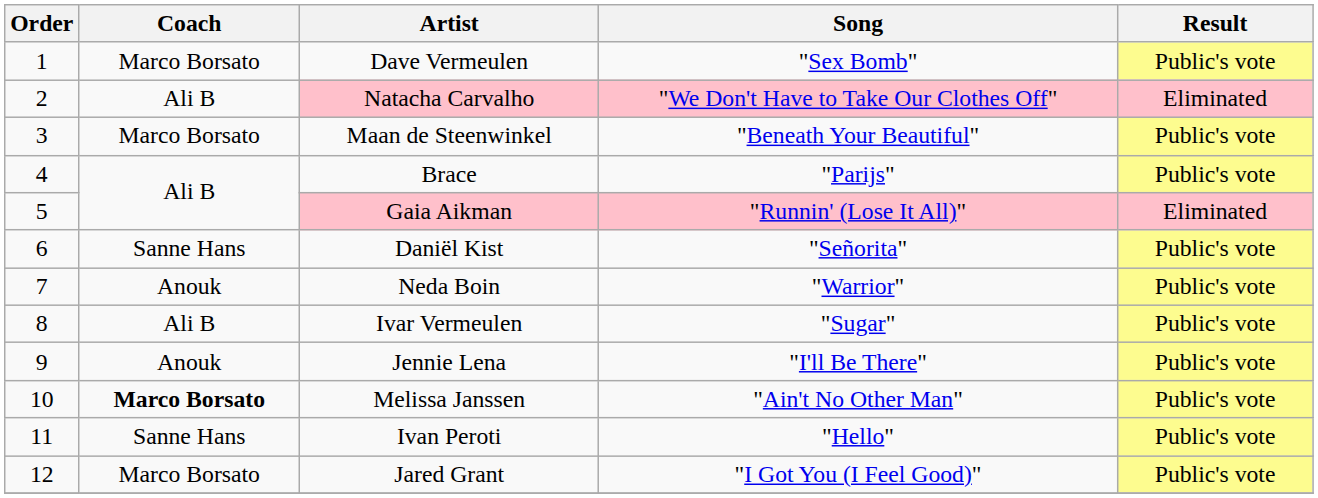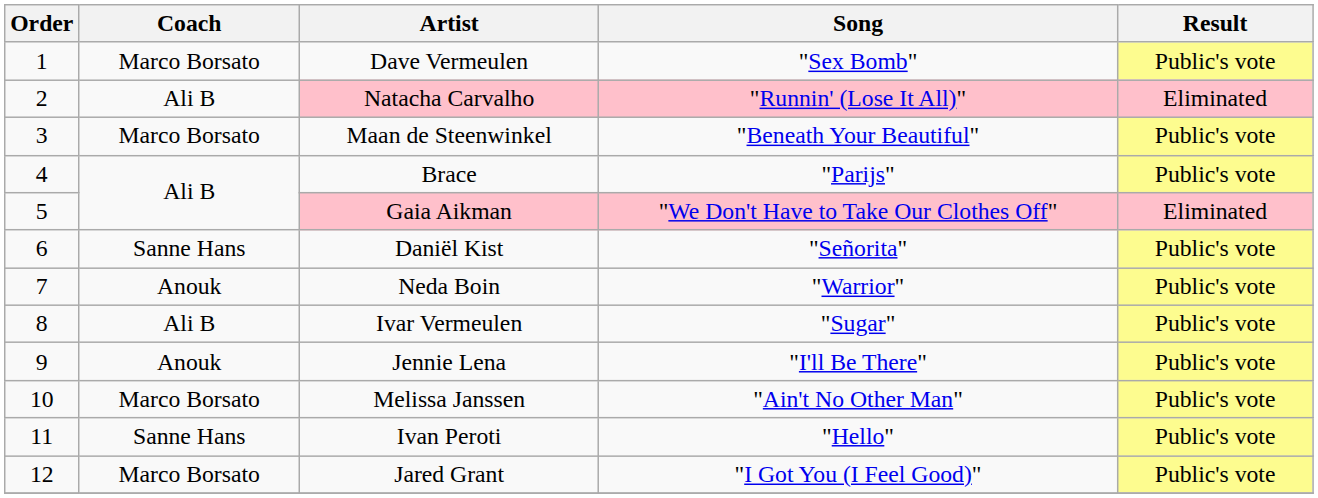 <table class="wikitable" style="text-align:center; width:70%;">
 <tr>
 <th style="width:05%;">Order</th>
 <th style="width:17%;">Coach</th>
 <th style="width:23%;">Artist</th>
 <th style="width:40%;">Song</th>
 <th style="width:15%;">Result</th>
 </tr>
 <tr>
 <td>1</td>
 <td>Marco Borsato</td>
 <td>Dave Vermeulen</td>
 <td>"<a href='#'>Sex Bomb</a>"</td>
 <td style="background:#fdfc8f;">Public's vote</td>
 </tr>
 <tr>
 <td>2</td>
 <td>Ali B</td>
 <td style="background:pink;">Natacha Carvalho</td>
-<td style="background:pink;">"<a href='#'>We Don't Have to Take Our Clothes Off</a>"</td>
+<td style="background:pink;">"<a href='#'>Runnin' (Lose It All)</a>"</td>
 <td style="background:pink;">Eliminated</td>
 </tr>
 <tr>
 <td>3</td>
 <td>Marco Borsato</td>
 <td>Maan de Steenwinkel</td>
 <td>"<a href='#'>Beneath Your Beautiful</a>"</td>
 <td style="background:#fdfc8f;">Public's vote</td>
 </tr>
 <tr>
 <td>4</td>
 <td rowspan="2">Ali B</td>
 <td>Brace</td>
 <td>"<a href='#'>Parijs</a>"</td>
 <td style="background:#fdfc8f;">Public's vote</td>
 </tr>
 <tr>
 <td>5</td>
 <td style="background:pink;">Gaia Aikman</td>
-<td style="background:pink;">"<a href='#'>Runnin' (Lose It All)</a>"</td>
+<td style="background:pink;">"<a href='#'>We Don't Have to Take Our Clothes Off</a>"</td>
 <td style="background:pink;">Eliminated</td>
 </tr>
 <tr>
 <td>6</td>
 <td>Sanne Hans</td>
 <td>Daniël Kist</td>
 <td>"<a href='#'>Señorita</a>"</td>
 <td style="background:#fdfc8f;">Public's vote</td>
 </tr>
 <tr>
 <td>7</td>
 <td>Anouk</td>
 <td>Neda Boin</td>
 <td>"<a href='#'>Warrior</a>"</td>
 <td style="background:#fdfc8f;">Public's vote</td>
 </tr>
 <tr>
 <td>8</td>
 <td>Ali B</td>
 <td>Ivar Vermeulen</td>
 <td>"<a href='#'>Sugar</a>"</td>
 <td style="background:#fdfc8f;">Public's vote</td>
 </tr>
 <tr>
 <td>9</td>
 <td>Anouk</td>
 <td>Jennie Lena</td>
 <td>"<a href='#'>I'll Be There</a>"</td>
 <td style="background:#fdfc8f;">Public's vote</td>
 </tr>
 <tr>
 <td>10</td>
-<td><strong>Marco Borsato</strong></td>
+<td>Marco Borsato</td>
 <td>Melissa Janssen</td>
 <td>"<a href='#'>Ain't No Other Man</a>"</td>
 <td style="background:#fdfc8f;">Public's vote</td>
 </tr>
 <tr>
 <td>11</td>
 <td>Sanne Hans</td>
 <td>Ivan Peroti</td>
 <td>"<a href='#'>Hello</a>"</td>
 <td style="background:#fdfc8f;">Public's vote</td>
 </tr>
 <tr>
 <td>12</td>
 <td>Marco Borsato</td>
 <td>Jared Grant</td>
 <td>"<a href='#'>I Got You (I Feel Good)</a>"</td>
 <td style="background:#fdfc8f;">Public's vote</td>
 </tr>
 <tr>
 </tr>
 </table>
